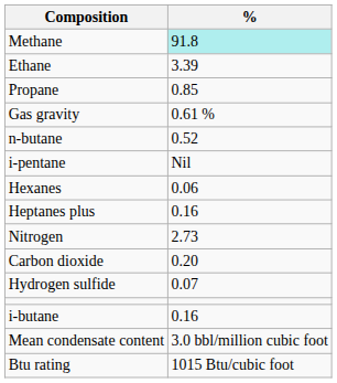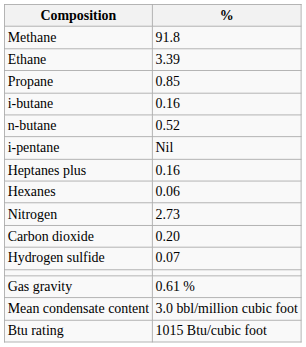 <table class="wikitable">
 <tr>
 <th>Composition</th>
 <th>%</th>
 </tr>
 <tr>
 <td>Methane</td>
-<td style="background: paleturquoise;">91.8</td>
+<td>91.8</td>
 </tr>
 <tr>
 <td>Ethane</td>
 <td>3.39</td>
 </tr>
 <tr>
 <td>Propane</td>
 <td>0.85</td>
 </tr>
 <tr>
-<td>Gas gravity</td>
-<td>0.61 %</td>
+<td>i-butane</td>
+<td>0.16</td>
 </tr>
 <tr>
 <td>n-butane</td>
 <td>0.52</td>
 </tr>
 <tr>
 <td>i-pentane</td>
 <td>Nil</td>
 </tr>
 <tr>
+<td>Heptanes plus</td>
+<td>0.16</td>
+</tr>
+<tr>
 <td>Hexanes</td>
 <td>0.06</td>
-</tr>
-<tr>
-<td>Heptanes plus</td>
-<td>0.16</td>
 </tr>
 <tr>
 <td>Nitrogen</td>
 <td>2.73</td>
 </tr>
 <tr>
 <td>Carbon dioxide</td>
 <td>0.20</td>
 </tr>
 <tr>
 <td>Hydrogen sulfide</td>
 <td>0.07</td>
 </tr>
 <tr>
 <td></td>
 <td></td>
 </tr>
 <tr>
-<td>i-butane</td>
-<td>0.16</td>
+<td>Gas gravity</td>
+<td>0.61 %</td>
 </tr>
 <tr>
 <td>Mean condensate content</td>
 <td>3.0 bbl/million cubic foot</td>
 </tr>
 <tr>
 <td>Btu rating</td>
 <td>1015 Btu/cubic foot</td>
 </tr>
 </table>
